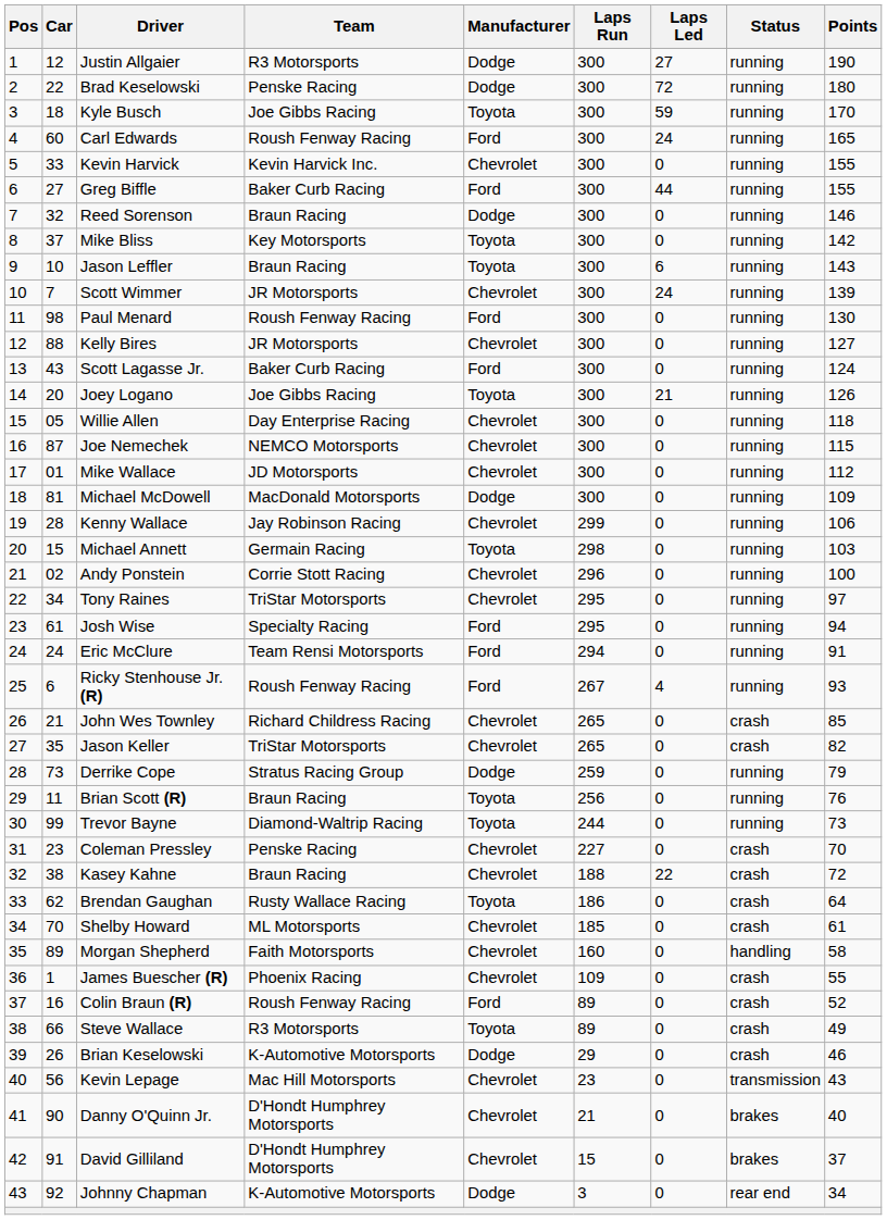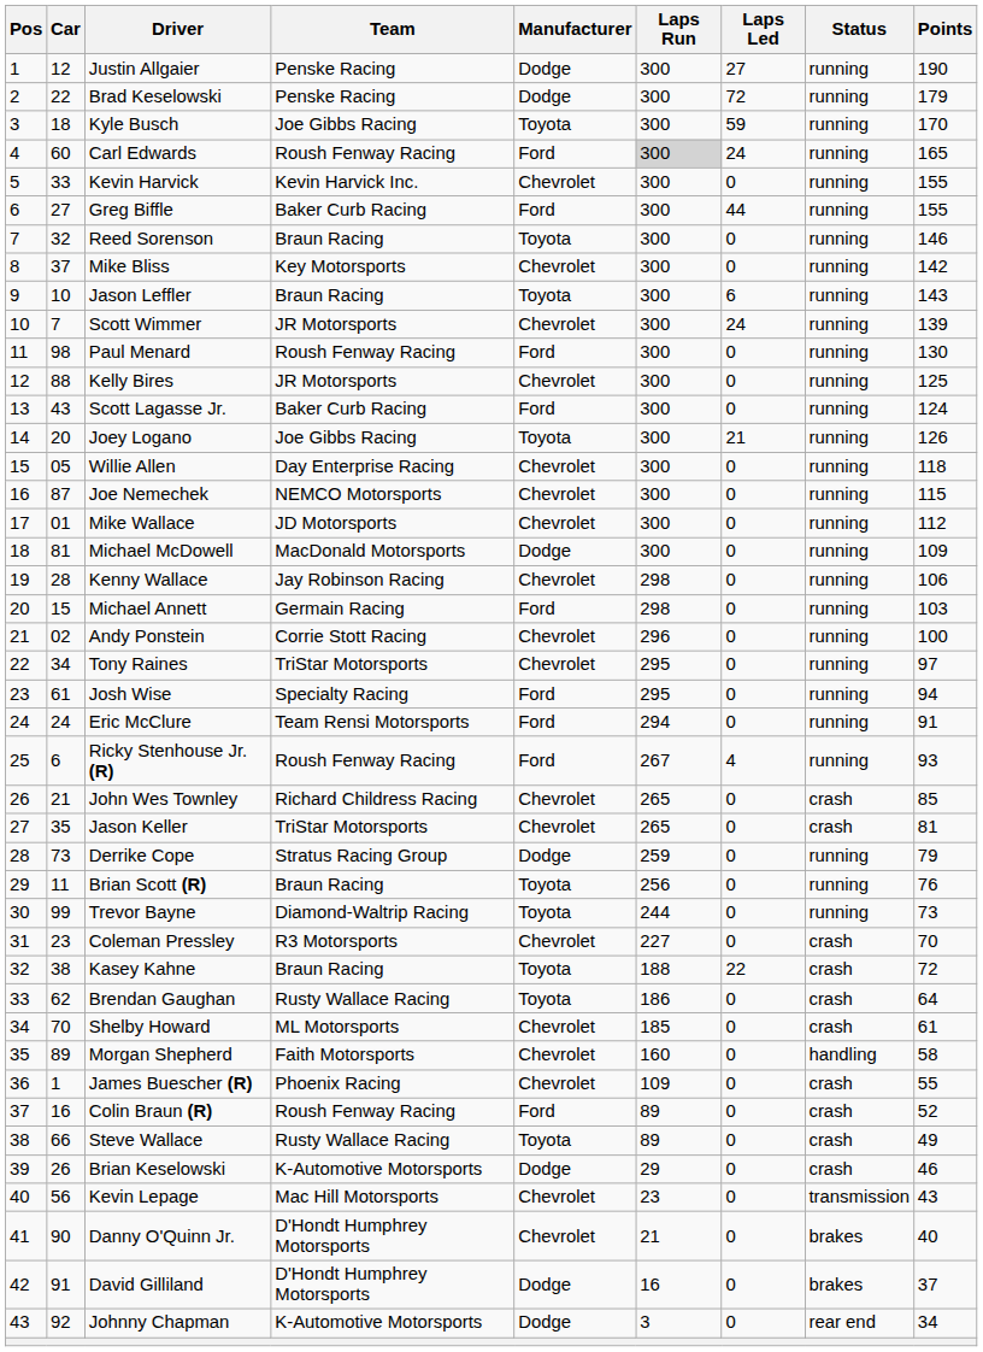 <table class="sortable wikitable" border="1">
 <tr>
 <th>Pos</th>
 <th>Car</th>
 <th>Driver</th>
 <th>Team</th>
 <th>Manufacturer</th>
 <th>Laps Run</th>
 <th>Laps Led</th>
 <th>Status</th>
 <th>Points</th>
 </tr>
 <tr>
 <td>1</td>
 <td>12</td>
 <td>Justin Allgaier</td>
-<td>R3 Motorsports</td>
+<td>Penske Racing</td>
 <td>Dodge</td>
 <td>300</td>
 <td>27</td>
 <td>running</td>
 <td>190</td>
 </tr>
 <tr>
 <td>2</td>
 <td>22</td>
 <td>Brad Keselowski</td>
 <td>Penske Racing</td>
 <td>Dodge</td>
 <td>300</td>
 <td>72</td>
 <td>running</td>
-<td>180</td>
+<td>179</td>
 </tr>
 <tr>
 <td>3</td>
 <td>18</td>
 <td>Kyle Busch</td>
 <td>Joe Gibbs Racing</td>
 <td>Toyota</td>
 <td>300</td>
 <td>59</td>
 <td>running</td>
 <td>170</td>
 </tr>
 <tr>
 <td>4</td>
 <td>60</td>
 <td>Carl Edwards</td>
 <td>Roush Fenway Racing</td>
 <td>Ford</td>
-<td>300</td>
+<td style="background: lightgrey;">300</td>
 <td>24</td>
 <td>running</td>
 <td>165</td>
 </tr>
 <tr>
 <td>5</td>
 <td>33</td>
 <td>Kevin Harvick</td>
 <td>Kevin Harvick Inc.</td>
 <td>Chevrolet</td>
 <td>300</td>
 <td>0</td>
 <td>running</td>
 <td>155</td>
 </tr>
 <tr>
 <td>6</td>
 <td>27</td>
 <td>Greg Biffle</td>
 <td>Baker Curb Racing</td>
 <td>Ford</td>
 <td>300</td>
 <td>44</td>
 <td>running</td>
 <td>155</td>
 </tr>
 <tr>
 <td>7</td>
 <td>32</td>
 <td>Reed Sorenson</td>
 <td>Braun Racing</td>
-<td>Dodge</td>
+<td>Toyota</td>
 <td>300</td>
 <td>0</td>
 <td>running</td>
 <td>146</td>
 </tr>
 <tr>
 <td>8</td>
 <td>37</td>
 <td>Mike Bliss</td>
 <td>Key Motorsports</td>
-<td>Toyota</td>
+<td>Chevrolet</td>
 <td>300</td>
 <td>0</td>
 <td>running</td>
 <td>142</td>
 </tr>
 <tr>
 <td>9</td>
 <td>10</td>
 <td>Jason Leffler</td>
 <td>Braun Racing</td>
 <td>Toyota</td>
 <td>300</td>
 <td>6</td>
 <td>running</td>
 <td>143</td>
 </tr>
 <tr>
 <td>10</td>
 <td>7</td>
 <td>Scott Wimmer</td>
 <td>JR Motorsports</td>
 <td>Chevrolet</td>
 <td>300</td>
 <td>24</td>
 <td>running</td>
 <td>139</td>
 </tr>
 <tr>
 <td>11</td>
 <td>98</td>
 <td>Paul Menard</td>
 <td>Roush Fenway Racing</td>
 <td>Ford</td>
 <td>300</td>
 <td>0</td>
 <td>running</td>
 <td>130</td>
 </tr>
 <tr>
 <td>12</td>
 <td>88</td>
 <td>Kelly Bires</td>
 <td>JR Motorsports</td>
 <td>Chevrolet</td>
 <td>300</td>
 <td>0</td>
 <td>running</td>
-<td>127</td>
+<td>125</td>
 </tr>
 <tr>
 <td>13</td>
 <td>43</td>
 <td>Scott Lagasse Jr.</td>
 <td>Baker Curb Racing</td>
 <td>Ford</td>
 <td>300</td>
 <td>0</td>
 <td>running</td>
 <td>124</td>
 </tr>
 <tr>
 <td>14</td>
 <td>20</td>
 <td>Joey Logano</td>
 <td>Joe Gibbs Racing</td>
 <td>Toyota</td>
 <td>300</td>
 <td>21</td>
 <td>running</td>
 <td>126</td>
 </tr>
 <tr>
 <td>15</td>
 <td>05</td>
 <td>Willie Allen</td>
 <td>Day Enterprise Racing</td>
 <td>Chevrolet</td>
 <td>300</td>
 <td>0</td>
 <td>running</td>
 <td>118</td>
 </tr>
 <tr>
 <td>16</td>
 <td>87</td>
 <td>Joe Nemechek</td>
 <td>NEMCO Motorsports</td>
 <td>Chevrolet</td>
 <td>300</td>
 <td>0</td>
 <td>running</td>
 <td>115</td>
 </tr>
 <tr>
 <td>17</td>
 <td>01</td>
 <td>Mike Wallace</td>
 <td>JD Motorsports</td>
 <td>Chevrolet</td>
 <td>300</td>
 <td>0</td>
 <td>running</td>
 <td>112</td>
 </tr>
 <tr>
 <td>18</td>
 <td>81</td>
 <td>Michael McDowell</td>
 <td>MacDonald Motorsports</td>
 <td>Dodge</td>
 <td>300</td>
 <td>0</td>
 <td>running</td>
 <td>109</td>
 </tr>
 <tr>
 <td>19</td>
 <td>28</td>
 <td>Kenny Wallace</td>
 <td>Jay Robinson Racing</td>
 <td>Chevrolet</td>
-<td>299</td>
+<td>298</td>
 <td>0</td>
 <td>running</td>
 <td>106</td>
 </tr>
 <tr>
 <td>20</td>
 <td>15</td>
 <td>Michael Annett</td>
 <td>Germain Racing</td>
-<td>Toyota</td>
+<td>Ford</td>
 <td>298</td>
 <td>0</td>
 <td>running</td>
 <td>103</td>
 </tr>
 <tr>
 <td>21</td>
 <td>02</td>
 <td>Andy Ponstein</td>
 <td>Corrie Stott Racing</td>
 <td>Chevrolet</td>
 <td>296</td>
 <td>0</td>
 <td>running</td>
 <td>100</td>
 </tr>
 <tr>
 <td>22</td>
 <td>34</td>
 <td>Tony Raines</td>
 <td>TriStar Motorsports</td>
 <td>Chevrolet</td>
 <td>295</td>
 <td>0</td>
 <td>running</td>
 <td>97</td>
 </tr>
 <tr>
 <td>23</td>
 <td>61</td>
 <td>Josh Wise</td>
 <td>Specialty Racing</td>
 <td>Ford</td>
 <td>295</td>
 <td>0</td>
 <td>running</td>
 <td>94</td>
 </tr>
 <tr>
 <td>24</td>
 <td>24</td>
 <td>Eric McClure</td>
 <td>Team Rensi Motorsports</td>
 <td>Ford</td>
 <td>294</td>
 <td>0</td>
 <td>running</td>
 <td>91</td>
 </tr>
 <tr>
 <td>25</td>
 <td>6</td>
 <td>Ricky Stenhouse Jr. <strong>(R)</strong></td>
 <td>Roush Fenway Racing</td>
 <td>Ford</td>
 <td>267</td>
 <td>4</td>
 <td>running</td>
 <td>93</td>
 </tr>
 <tr>
 <td>26</td>
 <td>21</td>
 <td>John Wes Townley</td>
 <td>Richard Childress Racing</td>
 <td>Chevrolet</td>
 <td>265</td>
 <td>0</td>
 <td>crash</td>
 <td>85</td>
 </tr>
 <tr>
 <td>27</td>
 <td>35</td>
 <td>Jason Keller</td>
 <td>TriStar Motorsports</td>
 <td>Chevrolet</td>
 <td>265</td>
 <td>0</td>
 <td>crash</td>
-<td>82</td>
+<td>81</td>
 </tr>
 <tr>
 <td>28</td>
 <td>73</td>
 <td>Derrike Cope</td>
 <td>Stratus Racing Group</td>
 <td>Dodge</td>
 <td>259</td>
 <td>0</td>
 <td>running</td>
 <td>79</td>
 </tr>
 <tr>
 <td>29</td>
 <td>11</td>
 <td>Brian Scott <strong>(R)</strong></td>
 <td>Braun Racing</td>
 <td>Toyota</td>
 <td>256</td>
 <td>0</td>
 <td>running</td>
 <td>76</td>
 </tr>
 <tr>
 <td>30</td>
 <td>99</td>
 <td>Trevor Bayne</td>
 <td>Diamond-Waltrip Racing</td>
 <td>Toyota</td>
 <td>244</td>
 <td>0</td>
 <td>running</td>
 <td>73</td>
 </tr>
 <tr>
 <td>31</td>
 <td>23</td>
 <td>Coleman Pressley</td>
-<td>Penske Racing</td>
+<td>R3 Motorsports</td>
 <td>Chevrolet</td>
 <td>227</td>
 <td>0</td>
 <td>crash</td>
 <td>70</td>
 </tr>
 <tr>
 <td>32</td>
 <td>38</td>
 <td>Kasey Kahne</td>
 <td>Braun Racing</td>
-<td>Chevrolet</td>
+<td>Toyota</td>
 <td>188</td>
 <td>22</td>
 <td>crash</td>
 <td>72</td>
 </tr>
 <tr>
 <td>33</td>
 <td>62</td>
 <td>Brendan Gaughan</td>
 <td>Rusty Wallace Racing</td>
 <td>Toyota</td>
 <td>186</td>
 <td>0</td>
 <td>crash</td>
 <td>64</td>
 </tr>
 <tr>
 <td>34</td>
 <td>70</td>
 <td>Shelby Howard</td>
 <td>ML Motorsports</td>
 <td>Chevrolet</td>
 <td>185</td>
 <td>0</td>
 <td>crash</td>
 <td>61</td>
 </tr>
 <tr>
 <td>35</td>
 <td>89</td>
 <td>Morgan Shepherd</td>
 <td>Faith Motorsports</td>
 <td>Chevrolet</td>
 <td>160</td>
 <td>0</td>
 <td>handling</td>
 <td>58</td>
 </tr>
 <tr>
 <td>36</td>
 <td>1</td>
 <td>James Buescher <strong>(R)</strong></td>
 <td>Phoenix Racing</td>
 <td>Chevrolet</td>
 <td>109</td>
 <td>0</td>
 <td>crash</td>
 <td>55</td>
 </tr>
 <tr>
 <td>37</td>
 <td>16</td>
 <td>Colin Braun <strong>(R)</strong></td>
 <td>Roush Fenway Racing</td>
 <td>Ford</td>
 <td>89</td>
 <td>0</td>
 <td>crash</td>
 <td>52</td>
 </tr>
 <tr>
 <td>38</td>
 <td>66</td>
 <td>Steve Wallace</td>
-<td>R3 Motorsports</td>
+<td>Rusty Wallace Racing</td>
 <td>Toyota</td>
 <td>89</td>
 <td>0</td>
 <td>crash</td>
 <td>49</td>
 </tr>
 <tr>
 <td>39</td>
 <td>26</td>
 <td>Brian Keselowski</td>
 <td>K-Automotive Motorsports</td>
 <td>Dodge</td>
 <td>29</td>
 <td>0</td>
 <td>crash</td>
 <td>46</td>
 </tr>
 <tr>
 <td>40</td>
 <td>56</td>
 <td>Kevin Lepage</td>
 <td>Mac Hill Motorsports</td>
 <td>Chevrolet</td>
 <td>23</td>
 <td>0</td>
 <td>transmission</td>
 <td>43</td>
 </tr>
 <tr>
 <td>41</td>
 <td>90</td>
 <td>Danny O'Quinn Jr.</td>
 <td>D'Hondt Humphrey Motorsports</td>
 <td>Chevrolet</td>
 <td>21</td>
 <td>0</td>
 <td>brakes</td>
 <td>40</td>
 </tr>
 <tr>
 <td>42</td>
 <td>91</td>
 <td>David Gilliland</td>
 <td>D'Hondt Humphrey Motorsports</td>
-<td>Chevrolet</td>
-<td>15</td>
+<td>Dodge</td>
+<td>16</td>
 <td>0</td>
 <td>brakes</td>
 <td>37</td>
 </tr>
 <tr>
 <td>43</td>
 <td>92</td>
 <td>Johnny Chapman</td>
 <td>K-Automotive Motorsports</td>
 <td>Dodge</td>
 <td>3</td>
 <td>0</td>
 <td>rear end</td>
 <td>34</td>
 </tr>
 <tr>
 <th colspan="9"></th>
 </tr>
 </table>
